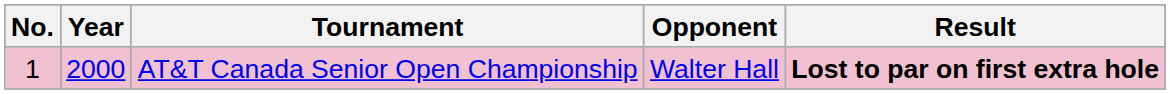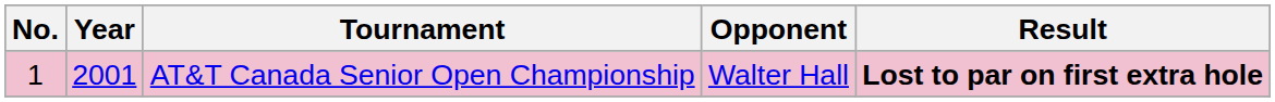 <table class="wikitable" style="font-size:95%;">
 <tr>
 <th>No.</th>
 <th>Year</th>
 <th>Tournament</th>
 <th>Opponent</th>
 <th>Result</th>
 </tr>
 <tr style="background:#F2C1D1;">
 <td align=center>1</td>
-<td><a href='#'>2000</a></td>
+<td><a href='#'>2001</a></td>
 <td><a href='#'>AT&T Canada Senior Open Championship</a></td>
 <td> <a href='#'>Walter Hall</a></td>
 <td><strong>Lost to par on first extra hole</strong></td>
 </tr>
 </table>
